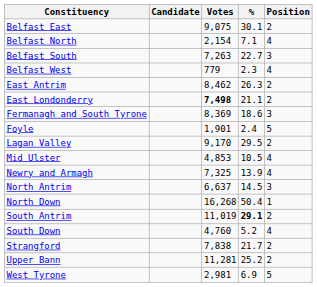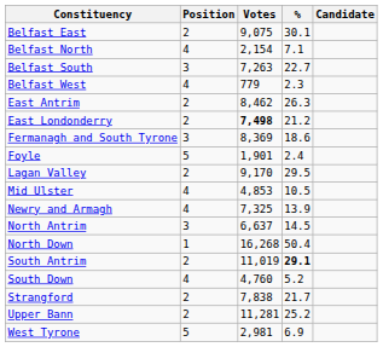 <table class="wikitable sortable">
 <tr>
 <th>Constituency</th>
-<th>Candidate</th>
+<th>Position</th>
 <th>Votes</th>
 <th>%</th>
-<th>Position</th>
+<th>Candidate</th>
 </tr>
 <tr>
 <td><a href='#'>Belfast East</a></td>
-<td></td>
+<td>2</td>
 <td>9,075</td>
 <td>30.1</td>
-<td>2</td>
+<td></td>
 </tr>
 <tr>
 <td><a href='#'>Belfast North</a></td>
-<td></td>
+<td>4</td>
 <td>2,154</td>
 <td>7.1</td>
-<td>4</td>
+<td></td>
 </tr>
 <tr>
 <td><a href='#'>Belfast South</a></td>
-<td></td>
+<td>3</td>
 <td>7,263</td>
 <td>22.7</td>
-<td>3</td>
+<td></td>
 </tr>
 <tr>
 <td><a href='#'>Belfast West</a></td>
-<td></td>
+<td>4</td>
 <td>779</td>
 <td>2.3</td>
-<td>4</td>
+<td></td>
 </tr>
 <tr>
 <td><a href='#'>East Antrim</a></td>
-<td></td>
+<td>2</td>
 <td>8,462</td>
 <td>26.3</td>
-<td>2</td>
+<td></td>
 </tr>
 <tr>
 <td><a href='#'>East Londonderry</a></td>
+<td>2</td>
+<td><strong>7,498</strong></td>
+<td>21.2</td>
 <td></td>
-<td><strong>7,498</strong></td>
-<td>21.1</td>
-<td>2</td>
 </tr>
 <tr>
 <td><a href='#'>Fermanagh and South Tyrone</a></td>
-<td></td>
+<td>3</td>
 <td>8,369</td>
 <td>18.6</td>
-<td>3</td>
+<td></td>
 </tr>
 <tr>
 <td><a href='#'>Foyle</a></td>
-<td></td>
+<td>5</td>
 <td>1,901</td>
 <td>2.4</td>
-<td>5</td>
+<td></td>
 </tr>
 <tr>
 <td><a href='#'>Lagan Valley</a></td>
-<td></td>
+<td>2</td>
 <td>9,170</td>
 <td>29.5</td>
-<td>2</td>
+<td></td>
 </tr>
 <tr>
 <td><a href='#'>Mid Ulster</a></td>
-<td></td>
+<td>4</td>
 <td>4,853</td>
 <td>10.5</td>
-<td>4</td>
+<td></td>
 </tr>
 <tr>
 <td><a href='#'>Newry and Armagh</a></td>
-<td></td>
+<td>4</td>
 <td>7,325</td>
 <td>13.9</td>
-<td>4</td>
+<td></td>
 </tr>
 <tr>
 <td><a href='#'>North Antrim</a></td>
-<td></td>
+<td>3</td>
 <td>6,637</td>
 <td>14.5</td>
-<td>3</td>
+<td></td>
 </tr>
 <tr>
 <td><a href='#'>North Down</a></td>
-<td></td>
+<td>1</td>
 <td>16,268</td>
 <td>50.4</td>
-<td>1</td>
+<td></td>
 </tr>
 <tr>
 <td><a href='#'>South Antrim</a></td>
-<td></td>
+<td>2</td>
 <td>11,019</td>
 <td><strong>29.1</strong></td>
-<td>2</td>
+<td></td>
 </tr>
 <tr>
 <td><a href='#'>South Down</a></td>
-<td></td>
+<td>4</td>
 <td>4,760</td>
 <td>5.2</td>
-<td>4</td>
+<td></td>
 </tr>
 <tr>
 <td><a href='#'>Strangford</a></td>
-<td></td>
+<td>2</td>
 <td>7,838</td>
 <td>21.7</td>
-<td>2</td>
+<td></td>
 </tr>
 <tr>
 <td><a href='#'>Upper Bann</a></td>
-<td></td>
+<td>2</td>
 <td>11,281</td>
 <td>25.2</td>
-<td>2</td>
+<td></td>
 </tr>
 <tr>
 <td><a href='#'>West Tyrone</a></td>
-<td></td>
+<td>5</td>
 <td>2,981</td>
 <td>6.9</td>
-<td>5</td>
+<td></td>
 </tr>
 </table>
